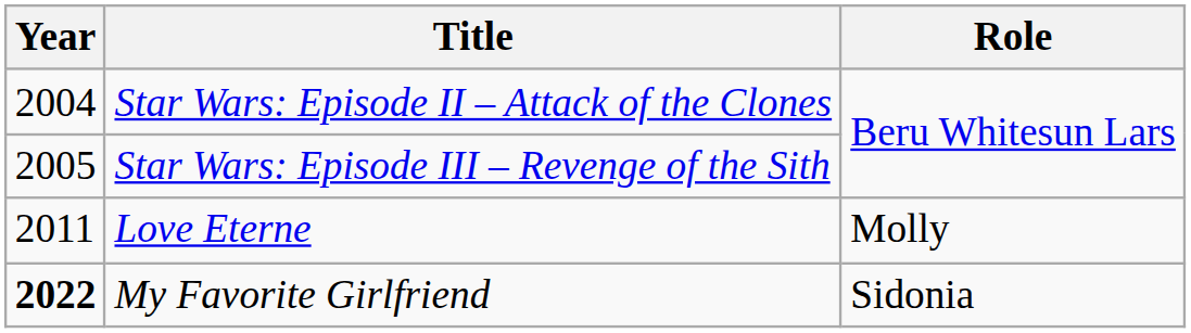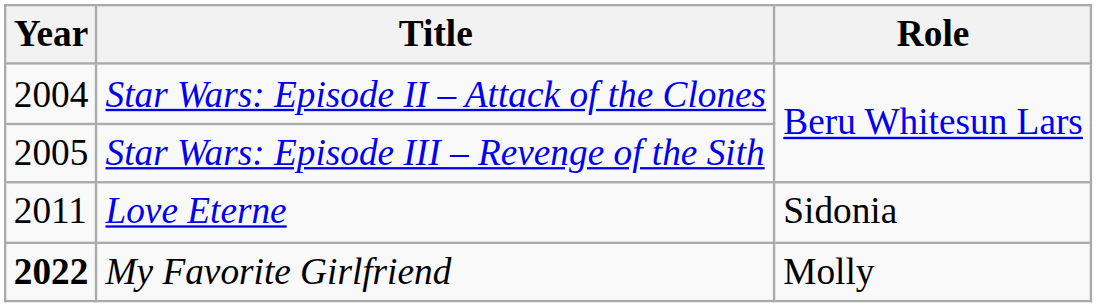 <table class="wikitable sortable">
 <tr>
 <th>Year</th>
 <th>Title</th>
 <th>Role</th>
 </tr>
 <tr>
 <td>2004</td>
 <td><em><a href='#'>Star Wars: Episode II – Attack of the Clones</a></em></td>
 <td rowspan=2><a href='#'>Beru Whitesun Lars</a></td>
 </tr>
 <tr>
 <td>2005</td>
 <td><em><a href='#'>Star Wars: Episode III – Revenge of the Sith</a></em></td>
 </tr>
 <tr>
 <td>2011</td>
 <td><em><a href='#'>Love Eterne</a></em></td>
-<td>Molly</td>
+<td>Sidonia</td>
 </tr>
 <tr>
 <td><strong>2022</strong></td>
 <td><em>My Favorite Girlfriend</em></td>
-<td>Sidonia</td>
+<td>Molly</td>
 </tr>
 </table>
